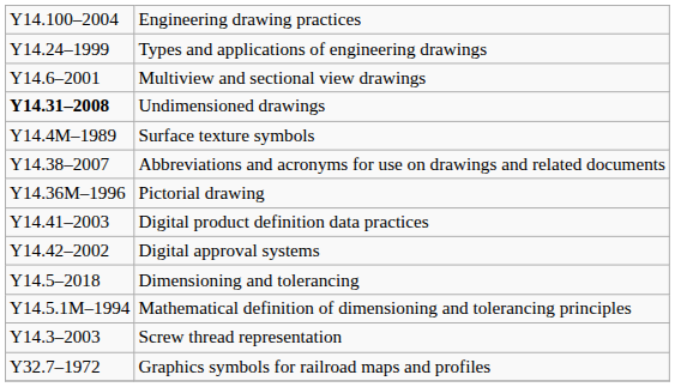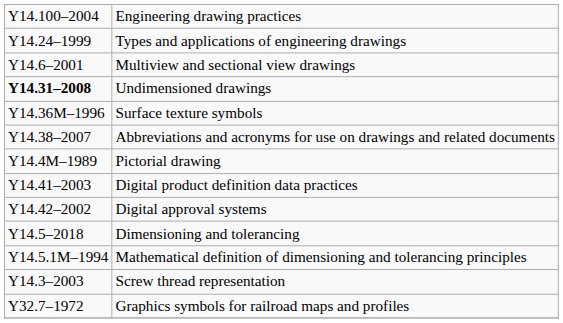 <table class="wikitable sortable">
 <tr>
 <td>Y14.100–2004</td>
 <td>Engineering drawing practices</td>
 </tr>
 <tr>
 <td>Y14.24–1999</td>
 <td>Types and applications of engineering drawings</td>
 </tr>
 <tr>
 <td>Y14.6–2001</td>
 <td>Multiview and sectional view drawings</td>
 </tr>
 <tr>
 <td><strong>Y14.31–2008</strong></td>
 <td>Undimensioned drawings</td>
 </tr>
 <tr>
-<td>Y14.4M–1989</td>
+<td>Y14.36M–1996</td>
 <td>Surface texture symbols</td>
 </tr>
 <tr>
 <td>Y14.38–2007</td>
 <td>Abbreviations and acronyms for use on drawings and related documents</td>
 </tr>
 <tr>
-<td>Y14.36M–1996</td>
+<td>Y14.4M–1989</td>
 <td>Pictorial drawing</td>
 </tr>
 <tr>
 <td>Y14.41–2003</td>
 <td>Digital product definition data practices</td>
 </tr>
 <tr>
 <td>Y14.42–2002</td>
 <td>Digital approval systems</td>
 </tr>
 <tr>
 <td>Y14.5–2018</td>
 <td>Dimensioning and tolerancing</td>
 </tr>
 <tr>
 <td>Y14.5.1M–1994</td>
 <td>Mathematical definition of dimensioning and tolerancing principles</td>
 </tr>
 <tr>
 <td>Y14.3–2003</td>
 <td>Screw thread representation</td>
 </tr>
 <tr>
 <td>Y32.7–1972</td>
 <td>Graphics symbols for railroad maps and profiles</td>
 </tr>
 <tr>
 </tr>
 </table>
